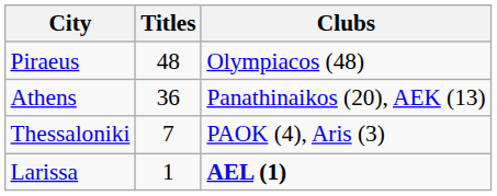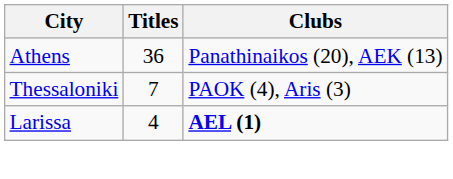 <table class="wikitable">
 <tr>
 <th>City</th>
 <th>Titles</th>
 <th>Clubs</th>
-</tr>
-<tr>
-<td><a href='#'>Piraeus</a></td>
-<td style="text-align:center">48</td>
-<td><a href='#'>Olympiacos</a> (48)</td>
 </tr>
 <tr>
 <td><a href='#'>Athens</a></td>
 <td style="text-align:center">36</td>
 <td><a href='#'>Panathinaikos</a> (20), <a href='#'>AEK</a> (13)</td>
 </tr>
 <tr>
 <td><a href='#'>Thessaloniki</a></td>
 <td style="text-align:center">7</td>
 <td><a href='#'>PAOK</a> (4), <a href='#'>Aris</a> (3)</td>
 </tr>
 <tr>
 <td><a href='#'>Larissa</a></td>
-<td style="text-align:center">1</td>
+<td style="text-align:center">4</td>
 <td><strong><a href='#'>AEL</a> (1)</strong></td>
 </tr>
 </table>
